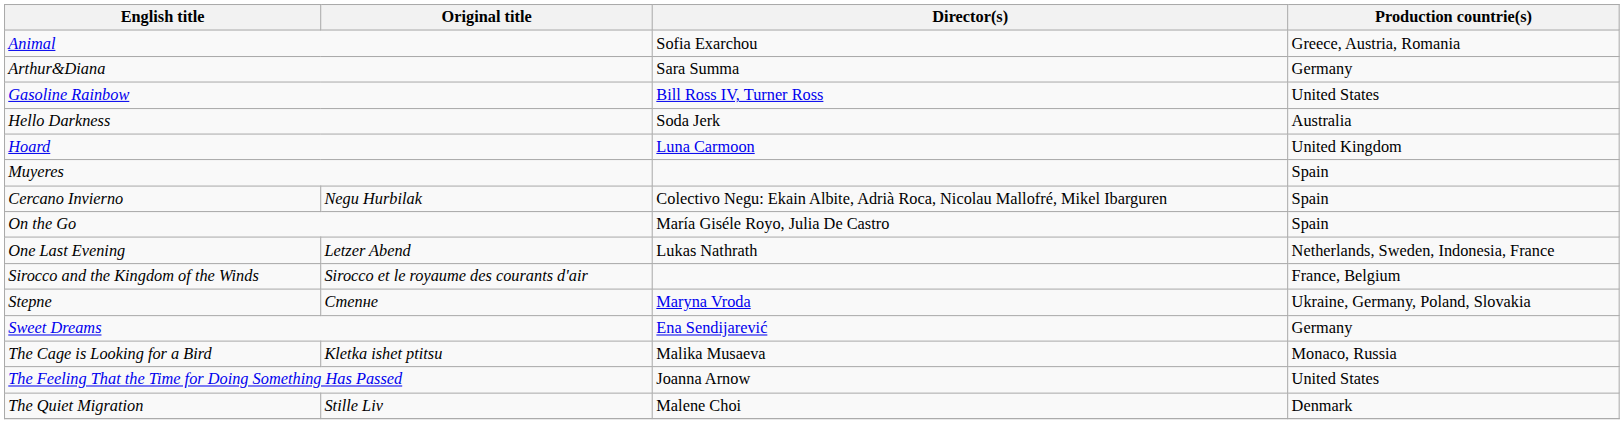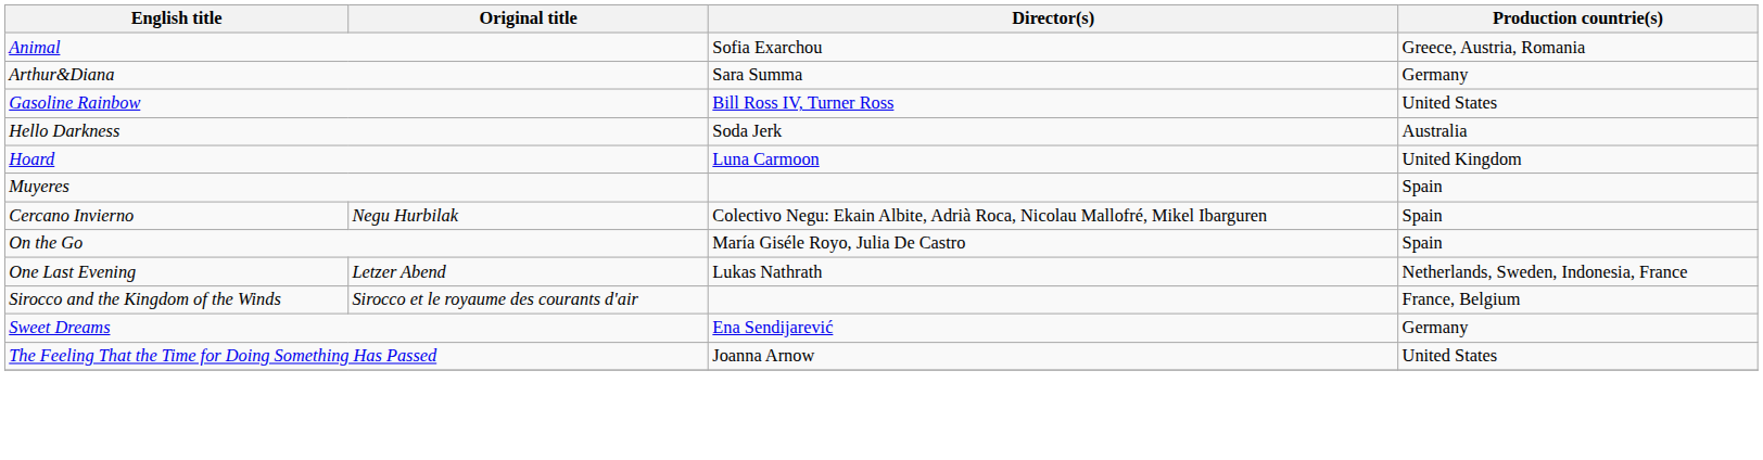 <table class="sortable wikitable" style="width:100%; margin-bottom:4px" cellpadding="5">
 <tr>
 <th scope="col">English title</th>
 <th scope="col">Original title</th>
 <th scope="col">Director(s)</th>
 <th scope="col">Production countrie(s)</th>
 </tr>
 <tr>
 <td colspan="2"><em><a href='#'>Animal</a></em></td>
 <td>Sofia Exarchou</td>
 <td>Greece, Austria, Romania</td>
 </tr>
 <tr>
 <td colspan="2"><em>Arthur&Diana</em></td>
 <td>Sara Summa</td>
 <td>Germany</td>
 </tr>
 <tr>
 <td colspan="2"><em><a href='#'>Gasoline Rainbow</a></em></td>
 <td><a href='#'>Bill Ross IV, Turner Ross</a></td>
 <td>United States</td>
 </tr>
 <tr>
 <td colspan="2"><em>Hello Darkness</em></td>
 <td>Soda Jerk</td>
 <td>Australia</td>
 </tr>
 <tr>
 <td colspan="2"><em><a href='#'>Hoard</a></em></td>
 <td><a href='#'>Luna Carmoon</a></td>
 <td>United Kingdom</td>
 </tr>
 <tr>
 <td colspan="2"><em>Muyeres</em></td>
 <td></td>
 <td>Spain</td>
 </tr>
 <tr>
 <td><em>Cercano Invierno</em></td>
 <td><em>Negu Hurbilak</em></td>
 <td>Colectivo Negu: Ekain Albite, Adrià Roca, Nicolau Mallofré, Mikel Ibarguren</td>
 <td>Spain</td>
 </tr>
 <tr>
 <td colspan="2"><em>On the Go</em></td>
 <td>María Giséle Royo, Julia De Castro</td>
 <td>Spain</td>
 </tr>
 <tr>
 <td><em>One Last Evening</em></td>
 <td><em>Letzer Abend</em></td>
 <td>Lukas Nathrath</td>
 <td>Netherlands, Sweden, Indonesia, France</td>
 </tr>
 <tr>
 <td><em>Sirocco and the Kingdom of the Winds</em></td>
 <td><em>Sirocco et le royaume des courants d'air</em></td>
 <td></td>
 <td>France, Belgium</td>
 </tr>
 <tr>
-<td><em>Stepne</em></td>
-<td><em>Степне</em></td>
-<td><a href='#'>Maryna Vroda</a></td>
-<td>Ukraine, Germany, Poland, Slovakia</td>
-</tr>
-<tr>
 <td colspan="2"><em><a href='#'>Sweet Dreams</a></em></td>
 <td><a href='#'>Ena Sendijarević</a></td>
 <td>Germany</td>
-</tr>
-<tr>
-<td><em>The Cage is Looking for a Bird</em></td>
-<td><em>Kletka ishet ptitsu</em></td>
-<td>Malika Musaeva</td>
-<td>Monaco, Russia</td>
 </tr>
 <tr>
 <td colspan="2"><em><a href='#'>The Feeling That the Time for Doing Something Has Passed</a></em></td>
 <td>Joanna Arnow</td>
 <td>United States</td>
 </tr>
 <tr>
-<td><em>The Quiet Migration</em></td>
-<td><em>Stille Liv</em></td>
-<td>Malene Choi</td>
-<td>Denmark</td>
-</tr>
-<tr>
 </tr>
 </table>
